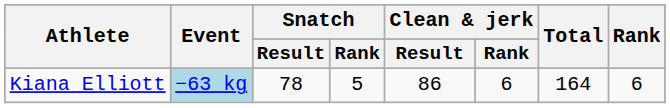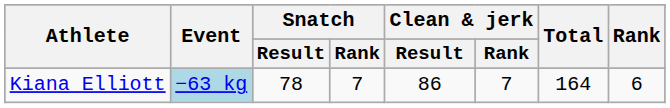 <table class="wikitable" style="font-size:90%">
 <tr>
 <th rowspan="2">Athlete</th>
 <th rowspan="2">Event</th>
 <th colspan="2">Snatch</th>
 <th colspan="2">Clean & jerk</th>
 <th rowspan="2">Total</th>
 <th rowspan="2">Rank</th>
 </tr>
 <tr style="font-size:95%">
 <th>Result</th>
 <th>Rank</th>
 <th>Result</th>
 <th>Rank</th>
 </tr>
 <tr align=center>
 <td align=left><a href='#'>Kiana Elliott</a></td>
 <td align=left style="background: lightblue;"><a href='#'>−63 kg</a></td>
 <td>78</td>
-<td>5</td>
+<td>7</td>
 <td>86</td>
-<td>6</td>
+<td>7</td>
 <td>164</td>
 <td>6</td>
 </tr>
 </table>
